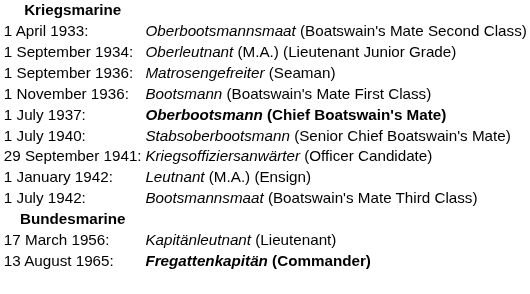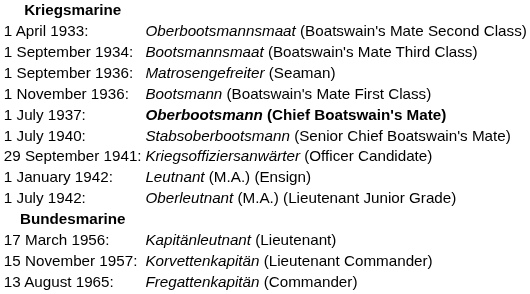 <table style="background: transparent;">
 <tr>
 <th>Kriegsmarine</th>
 </tr>
 <tr>
 <td>1 April 1933:</td>
 <td><em>Oberbootsmannsmaat</em> (Boatswain's Mate Second Class)</td>
 </tr>
 <tr>
 <td>1 September 1934:</td>
-<td><em>Oberleutnant</em> (M.A.) (Lieutenant Junior Grade)</td>
+<td><em>Bootsmannsmaat</em> (Boatswain's Mate Third Class)</td>
 </tr>
 <tr>
 <td>1 September 1936:</td>
 <td><em>Matrosengefreiter</em> (Seaman)</td>
 </tr>
 <tr>
 <td>1 November 1936:</td>
 <td><em>Bootsmann</em> (Boatswain's Mate First Class)</td>
 </tr>
 <tr>
 <td>1 July 1937:</td>
 <td><strong><em>Oberbootsmann</em> (Chief Boatswain's Mate)</strong></td>
 </tr>
 <tr>
 <td>1 July 1940:</td>
 <td><em>Stabsoberbootsmann</em> (Senior Chief Boatswain's Mate)</td>
 </tr>
 <tr>
 <td>29 September 1941:</td>
 <td><em>Kriegsoffiziersanwärter</em> (Officer Candidate)</td>
 </tr>
 <tr>
 <td>1 January 1942:</td>
 <td><em>Leutnant</em> (M.A.) (Ensign)</td>
 </tr>
 <tr>
 <td>1 July 1942:</td>
-<td><em>Bootsmannsmaat</em> (Boatswain's Mate Third Class)</td>
+<td><em>Oberleutnant</em> (M.A.) (Lieutenant Junior Grade)</td>
 </tr>
 <tr>
 <th>Bundesmarine</th>
 </tr>
 <tr>
 <td>17 March 1956:</td>
 <td><em>Kapitänleutnant</em> (Lieutenant)</td>
 </tr>
 <tr>
+<td>15 November 1957:</td>
+<td><em>Korvettenkapitän</em> (Lieutenant Commander)</td>
+</tr>
+<tr>
 <td>13 August 1965:</td>
-<td><strong><em>Fregattenkapitän</em> (Commander)</strong></td>
+<td><em>Fregattenkapitän</em> (Commander)</td>
 </tr>
 </table>
